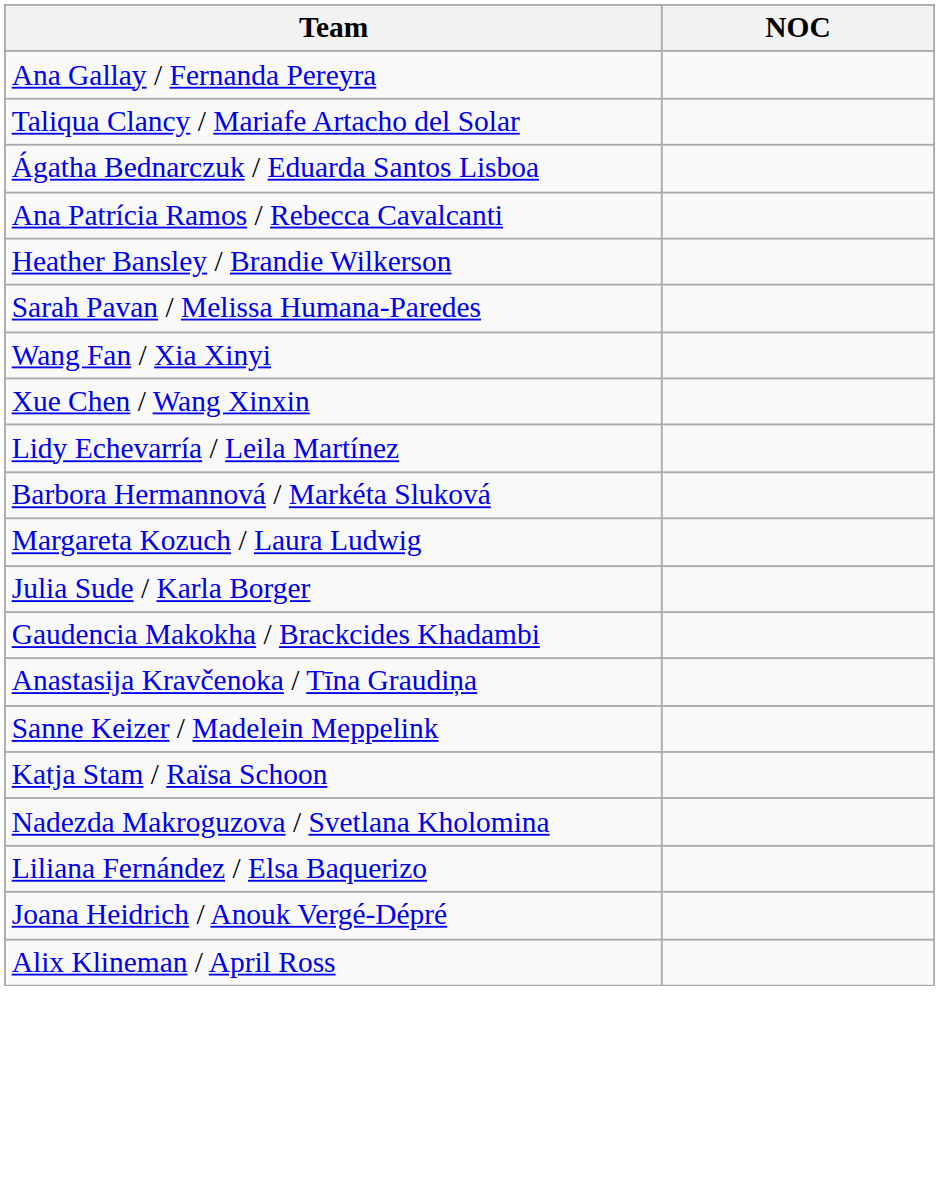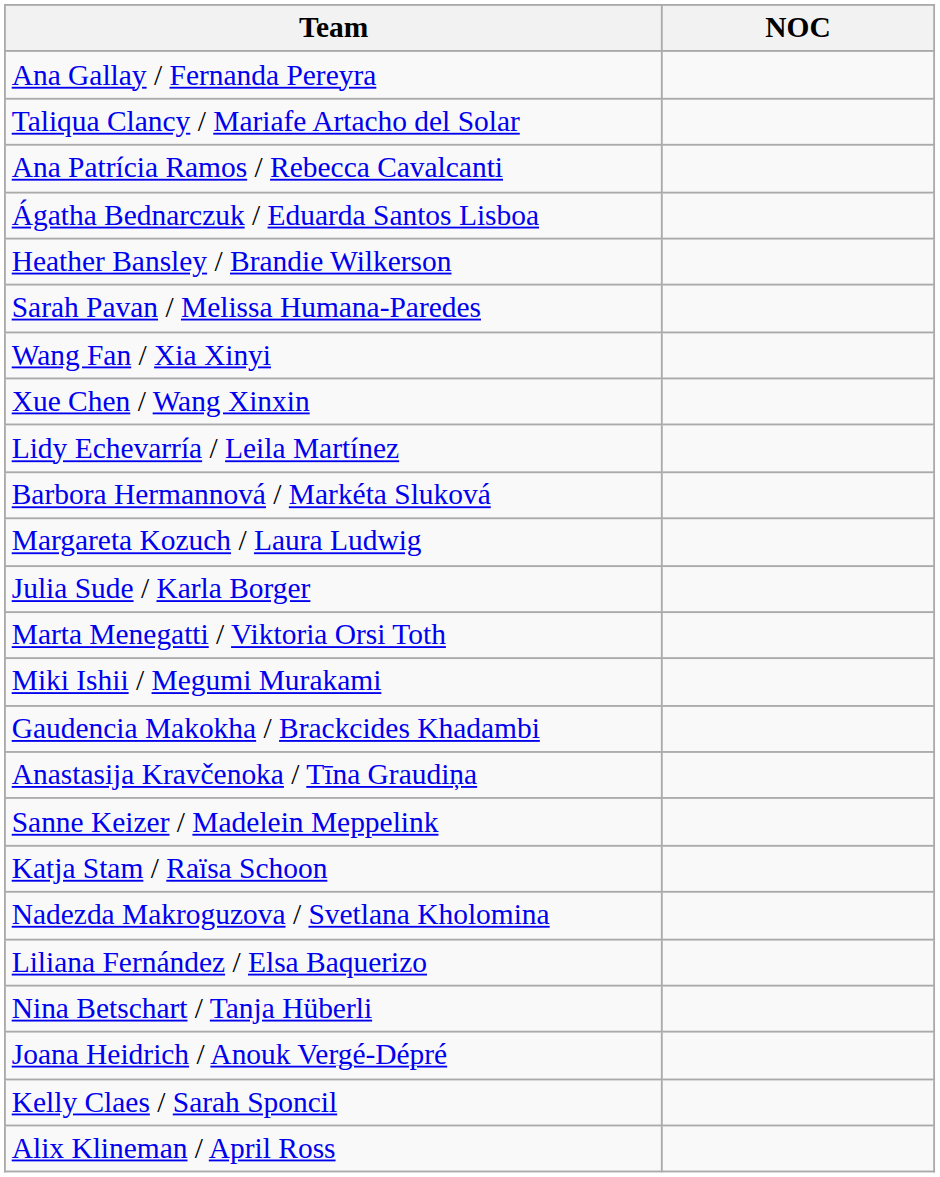 <table class="wikitable">
 <tr>
 <th width=350>Team</th>
 <th width=140>NOC</th>
 </tr>
 <tr>
 <td><a href='#'>Ana Gallay</a> / <a href='#'>Fernanda Pereyra</a></td>
 <td></td>
 </tr>
 <tr>
 <td><a href='#'>Taliqua Clancy</a> / <a href='#'>Mariafe Artacho del Solar</a></td>
 <td></td>
 </tr>
 <tr>
-<td><a href='#'>Ágatha Bednarczuk</a> / <a href='#'>Eduarda Santos Lisboa</a></td>
+<td><a href='#'>Ana Patrícia Ramos</a> / <a href='#'>Rebecca Cavalcanti</a></td>
 <td></td>
 </tr>
 <tr>
-<td><a href='#'>Ana Patrícia Ramos</a> / <a href='#'>Rebecca Cavalcanti</a></td>
+<td><a href='#'>Ágatha Bednarczuk</a> / <a href='#'>Eduarda Santos Lisboa</a></td>
 <td></td>
 </tr>
 <tr>
 <td><a href='#'>Heather Bansley</a> / <a href='#'>Brandie Wilkerson</a></td>
 <td></td>
 </tr>
 <tr>
 <td><a href='#'>Sarah Pavan</a> / <a href='#'>Melissa Humana-Paredes</a></td>
 <td></td>
 </tr>
 <tr>
 <td><a href='#'>Wang Fan</a> / <a href='#'>Xia Xinyi</a></td>
 <td></td>
 </tr>
 <tr>
 <td><a href='#'>Xue Chen</a> / <a href='#'>Wang Xinxin</a></td>
 <td></td>
 </tr>
 <tr>
 <td><a href='#'>Lidy Echevarría</a> / <a href='#'>Leila Martínez</a></td>
 <td></td>
 </tr>
 <tr>
 <td><a href='#'>Barbora Hermannová</a> / <a href='#'>Markéta Sluková</a></td>
 <td></td>
 </tr>
 <tr>
 <td><a href='#'>Margareta Kozuch</a> / <a href='#'>Laura Ludwig</a></td>
 <td></td>
 </tr>
 <tr>
 <td><a href='#'>Julia Sude</a> / <a href='#'>Karla Borger</a></td>
 <td></td>
 </tr>
 <tr>
+<td><a href='#'>Marta Menegatti</a> / <a href='#'>Viktoria Orsi Toth</a></td>
+<td></td>
+</tr>
+<tr>
+<td><a href='#'>Miki Ishii</a> / <a href='#'>Megumi Murakami</a></td>
+<td></td>
+</tr>
+<tr>
 <td><a href='#'>Gaudencia Makokha</a> / <a href='#'>Brackcides Khadambi</a></td>
 <td></td>
 </tr>
 <tr>
 <td><a href='#'>Anastasija Kravčenoka</a> / <a href='#'>Tīna Graudiņa</a></td>
 <td></td>
 </tr>
 <tr>
 <td><a href='#'>Sanne Keizer</a> / <a href='#'>Madelein Meppelink</a></td>
 <td></td>
 </tr>
 <tr>
 <td><a href='#'>Katja Stam</a> / <a href='#'>Raïsa Schoon</a></td>
 <td></td>
 </tr>
 <tr>
 <td><a href='#'>Nadezda Makroguzova</a> / <a href='#'>Svetlana Kholomina</a></td>
 <td></td>
 </tr>
 <tr>
 <td><a href='#'>Liliana Fernández</a> / <a href='#'>Elsa Baquerizo</a></td>
 <td></td>
 </tr>
 <tr>
+<td><a href='#'>Nina Betschart</a> / <a href='#'>Tanja Hüberli</a></td>
+<td></td>
+</tr>
+<tr>
 <td><a href='#'>Joana Heidrich</a> / <a href='#'>Anouk Vergé-Dépré</a></td>
+<td></td>
+</tr>
+<tr>
+<td><a href='#'>Kelly Claes</a> / <a href='#'>Sarah Sponcil</a></td>
 <td></td>
 </tr>
 <tr>
 <td><a href='#'>Alix Klineman</a> / <a href='#'>April Ross</a></td>
 <td></td>
 </tr>
 </table>
